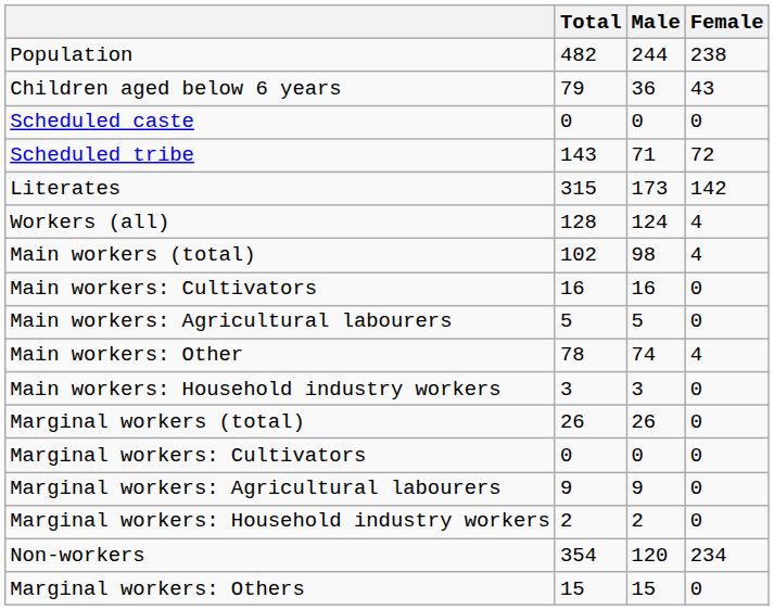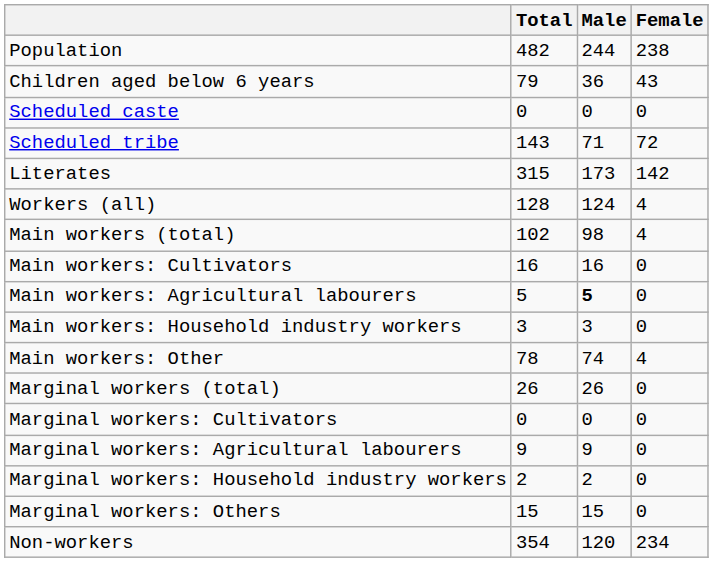 <table class="wikitable sortable">
 <tr>
 <th></th>
 <th>Total</th>
 <th>Male</th>
 <th>Female</th>
 </tr>
 <tr>
 <td>Population</td>
 <td>482</td>
 <td>244</td>
 <td>238</td>
 </tr>
 <tr>
 <td>Children aged below 6 years</td>
 <td>79</td>
 <td>36</td>
 <td>43</td>
 </tr>
 <tr>
 <td><a href='#'>Scheduled caste</a></td>
 <td>0</td>
 <td>0</td>
 <td>0</td>
 </tr>
 <tr>
 <td><a href='#'>Scheduled tribe</a></td>
 <td>143</td>
 <td>71</td>
 <td>72</td>
 </tr>
 <tr>
 <td>Literates</td>
 <td>315</td>
 <td>173</td>
 <td>142</td>
 </tr>
 <tr>
 <td>Workers (all)</td>
 <td>128</td>
 <td>124</td>
 <td>4</td>
 </tr>
 <tr>
 <td>Main workers (total)</td>
 <td>102</td>
 <td>98</td>
 <td>4</td>
 </tr>
 <tr>
 <td>Main workers: Cultivators</td>
 <td>16</td>
 <td>16</td>
 <td>0</td>
 </tr>
 <tr>
 <td>Main workers: Agricultural labourers</td>
 <td>5</td>
-<td>5</td>
+<td><strong>5</strong></td>
+<td>0</td>
+</tr>
+<tr>
+<td>Main workers: Household industry workers</td>
+<td>3</td>
+<td>3</td>
 <td>0</td>
 </tr>
 <tr>
 <td>Main workers: Other</td>
 <td>78</td>
 <td>74</td>
 <td>4</td>
-</tr>
-<tr>
-<td>Main workers: Household industry workers</td>
-<td>3</td>
-<td>3</td>
-<td>0</td>
 </tr>
 <tr>
 <td>Marginal workers (total)</td>
 <td>26</td>
 <td>26</td>
 <td>0</td>
 </tr>
 <tr>
 <td>Marginal workers: Cultivators</td>
 <td>0</td>
 <td>0</td>
 <td>0</td>
 </tr>
 <tr>
 <td>Marginal workers: Agricultural labourers</td>
 <td>9</td>
 <td>9</td>
 <td>0</td>
 </tr>
 <tr>
 <td>Marginal workers: Household industry workers</td>
 <td>2</td>
 <td>2</td>
 <td>0</td>
 </tr>
 <tr>
+<td>Marginal workers: Others</td>
+<td>15</td>
+<td>15</td>
+<td>0</td>
+</tr>
+<tr>
 <td>Non-workers</td>
 <td>354</td>
 <td>120</td>
 <td>234</td>
 </tr>
-<tr>
-<td>Marginal workers: Others</td>
-<td>15</td>
-<td>15</td>
-<td>0</td>
-</tr>
 </table>
